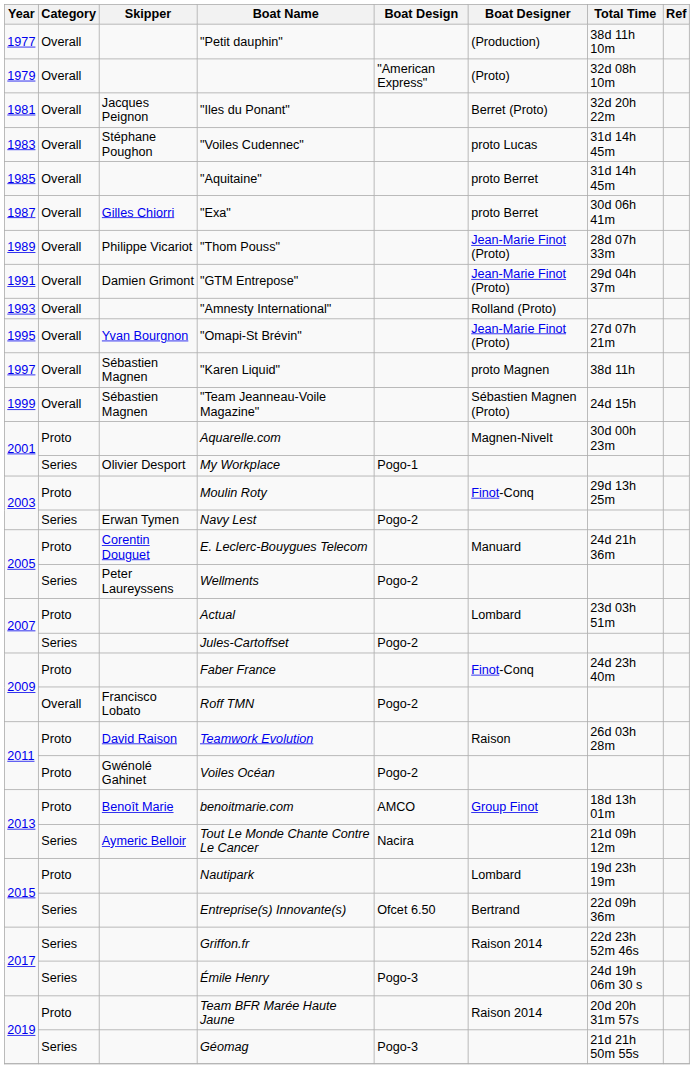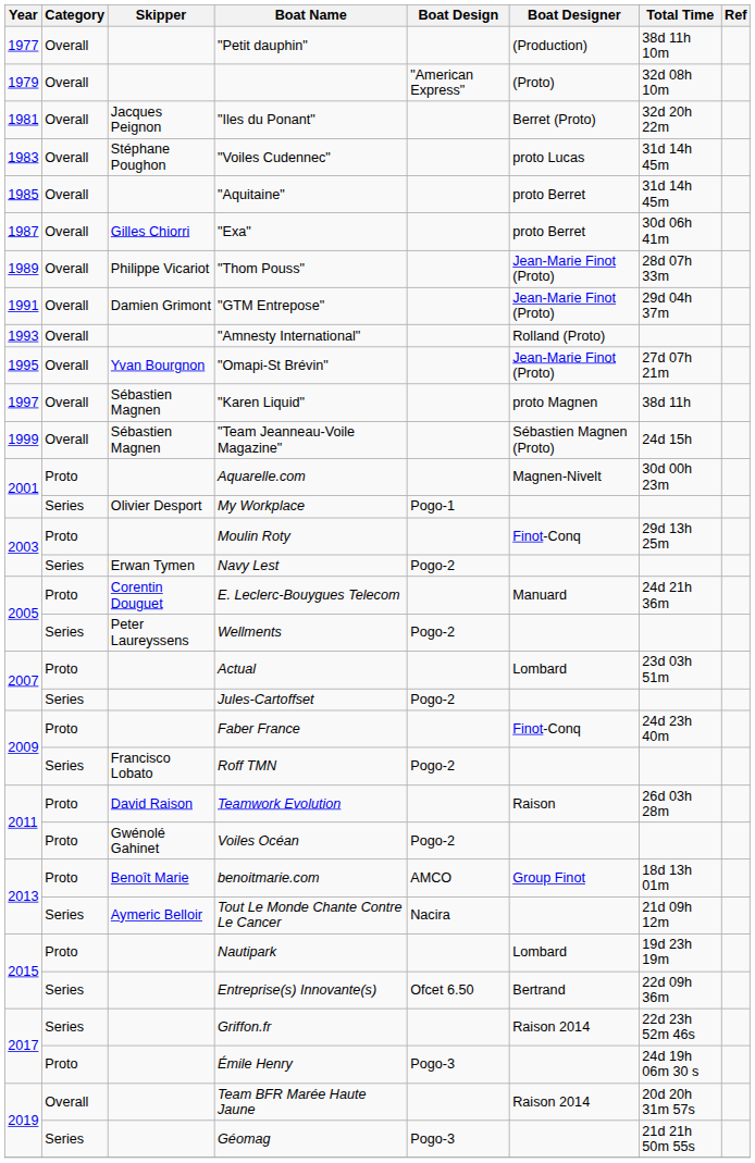 <table class="wikitable sortable">
 <tr>
 <th>Year</th>
 <th>Category</th>
 <th>Skipper</th>
 <th>Boat Name</th>
 <th>Boat Design</th>
 <th>Boat Designer</th>
 <th>Total Time</th>
 <th>Ref</th>
 </tr>
 <tr>
 <td><a href='#'>1977</a></td>
 <td>Overall</td>
 <td></td>
 <td>"Petit dauphin"</td>
 <td></td>
 <td>(Production)</td>
 <td>38d 11h 10m</td>
 <td></td>
 </tr>
 <tr>
 <td><a href='#'>1979</a></td>
 <td>Overall</td>
 <td></td>
 <td></td>
 <td>"American Express"</td>
 <td>(Proto)</td>
 <td>32d 08h 10m</td>
 <td></td>
 </tr>
 <tr>
 <td><a href='#'>1981</a></td>
 <td>Overall</td>
 <td>Jacques Peignon</td>
 <td>"Iles du Ponant"</td>
 <td></td>
 <td>Berret (Proto)</td>
 <td>32d 20h 22m</td>
 <td></td>
 </tr>
 <tr>
 <td><a href='#'>1983</a></td>
 <td>Overall</td>
 <td>Stéphane Poughon</td>
 <td>"Voiles Cudennec"</td>
 <td></td>
 <td>proto Lucas</td>
 <td>31d 14h 45m</td>
 <td></td>
 </tr>
 <tr>
 <td><a href='#'>1985</a></td>
 <td>Overall</td>
 <td></td>
 <td>"Aquitaine"</td>
 <td></td>
 <td>proto Berret</td>
 <td>31d 14h 45m</td>
 <td></td>
 </tr>
 <tr>
 <td><a href='#'>1987</a></td>
 <td>Overall</td>
 <td><a href='#'>Gilles Chiorri</a></td>
 <td>"Exa"</td>
 <td></td>
 <td>proto Berret</td>
 <td>30d 06h 41m</td>
 <td></td>
 </tr>
 <tr>
 <td><a href='#'>1989</a></td>
 <td>Overall</td>
 <td>Philippe Vicariot</td>
 <td>"Thom Pouss"</td>
 <td></td>
 <td><a href='#'>Jean-Marie Finot</a> (Proto)</td>
 <td>28d 07h 33m</td>
 <td></td>
 </tr>
 <tr>
 <td><a href='#'>1991</a></td>
 <td>Overall</td>
 <td>Damien Grimont</td>
 <td>"GTM Entrepose"</td>
 <td></td>
 <td><a href='#'>Jean-Marie Finot</a> (Proto)</td>
 <td>29d 04h 37m</td>
 <td></td>
 </tr>
 <tr>
 <td><a href='#'>1993</a></td>
 <td>Overall</td>
 <td></td>
 <td>"Amnesty International"</td>
 <td></td>
 <td>Rolland (Proto)</td>
 <td></td>
 <td></td>
 </tr>
 <tr>
 <td><a href='#'>1995</a></td>
 <td>Overall</td>
 <td><a href='#'>Yvan Bourgnon</a></td>
 <td>"Omapi-St Brévin"</td>
 <td></td>
 <td><a href='#'>Jean-Marie Finot</a> (Proto)</td>
 <td>27d 07h 21m</td>
 <td></td>
 </tr>
 <tr>
 <td><a href='#'>1997</a></td>
 <td>Overall</td>
 <td>Sébastien Magnen</td>
 <td>"Karen Liquid"</td>
 <td></td>
 <td>proto Magnen</td>
 <td>38d 11h</td>
 <td></td>
 </tr>
 <tr>
 <td><a href='#'>1999</a></td>
 <td>Overall</td>
 <td>Sébastien Magnen</td>
 <td>"Team Jeanneau-Voile Magazine"</td>
 <td></td>
 <td>Sébastien Magnen (Proto)</td>
 <td>24d 15h</td>
 <td></td>
 </tr>
 <tr>
 <td rowspan="2"><a href='#'>2001</a></td>
 <td>Proto</td>
 <td></td>
 <td><em>Aquarelle.com</em></td>
 <td></td>
 <td>Magnen-Nivelt</td>
 <td>30d 00h 23m</td>
 <td></td>
 </tr>
 <tr>
 <td>Series</td>
 <td>Olivier Desport</td>
 <td><em>My Workplace</em></td>
 <td>Pogo-1</td>
 <td></td>
 <td></td>
 <td></td>
 </tr>
 <tr>
 <td rowspan="2"><a href='#'>2003</a></td>
 <td>Proto</td>
 <td></td>
 <td><em>Moulin Roty</em></td>
 <td></td>
 <td><a href='#'>Finot</a>-Conq</td>
 <td>29d 13h 25m</td>
 <td></td>
 </tr>
 <tr>
 <td>Series</td>
 <td>Erwan Tymen</td>
 <td><em>Navy Lest</em></td>
 <td>Pogo-2</td>
 <td></td>
 <td></td>
 <td></td>
 </tr>
 <tr>
 <td rowspan="2"><a href='#'>2005</a></td>
 <td>Proto</td>
 <td><a href='#'>Corentin Douguet</a></td>
 <td><em>E. Leclerc-Bouygues Telecom</em></td>
 <td></td>
 <td>Manuard</td>
 <td>24d 21h 36m</td>
 <td></td>
 </tr>
 <tr>
 <td>Series</td>
 <td>Peter Laureyssens</td>
 <td><em>Wellments</em></td>
 <td>Pogo-2</td>
 <td></td>
 <td></td>
 <td></td>
 </tr>
 <tr>
 <td rowspan="2"><a href='#'>2007</a></td>
 <td>Proto</td>
 <td></td>
 <td><em>Actual</em></td>
 <td></td>
 <td>Lombard</td>
 <td>23d 03h 51m</td>
 <td></td>
 </tr>
 <tr>
 <td>Series</td>
 <td></td>
 <td><em>Jules-Cartoffset</em></td>
 <td>Pogo-2</td>
 <td></td>
 <td></td>
 <td></td>
 </tr>
 <tr>
 <td rowspan="2"><a href='#'>2009</a></td>
 <td>Proto</td>
 <td></td>
 <td><em>Faber France</em></td>
 <td></td>
 <td><a href='#'>Finot</a>-Conq</td>
 <td>24d 23h 40m</td>
 <td></td>
 </tr>
 <tr>
-<td>Overall</td>
+<td>Series</td>
 <td>Francisco Lobato</td>
 <td><em>Roff TMN</em></td>
 <td>Pogo-2</td>
 <td></td>
 <td></td>
 <td></td>
 </tr>
 <tr>
 <td rowspan="2"><a href='#'>2011</a></td>
 <td>Proto</td>
 <td><a href='#'>David Raison</a></td>
 <td><em><a href='#'>Teamwork Evolution</a></em></td>
 <td></td>
 <td>Raison</td>
 <td>26d 03h 28m</td>
 <td></td>
 </tr>
 <tr>
 <td>Proto</td>
 <td>Gwénolé Gahinet</td>
 <td><em>Voiles Océan</em></td>
 <td>Pogo-2</td>
 <td></td>
 <td></td>
 <td></td>
 </tr>
 <tr>
 <td rowspan="2"><a href='#'>2013</a></td>
 <td>Proto</td>
 <td><a href='#'>Benoît Marie</a></td>
 <td><em>benoitmarie.com</em></td>
 <td>AMCO</td>
 <td><a href='#'>Group Finot</a></td>
 <td>18d 13h 01m</td>
 <td></td>
 </tr>
 <tr>
 <td>Series</td>
 <td><a href='#'>Aymeric Belloir</a></td>
 <td><em>Tout Le Monde Chante Contre Le Cancer</em></td>
 <td>Nacira</td>
 <td></td>
 <td>21d 09h 12m</td>
 <td></td>
 </tr>
 <tr>
 <td rowspan="2"><a href='#'>2015</a></td>
 <td>Proto</td>
 <td></td>
 <td><em>Nautipark</em></td>
 <td></td>
 <td>Lombard</td>
 <td>19d 23h 19m</td>
 <td></td>
 </tr>
 <tr>
 <td>Series</td>
 <td></td>
 <td><em>Entreprise(s) Innovante(s)</em></td>
 <td>Ofcet 6.50</td>
 <td>Bertrand</td>
 <td>22d 09h 36m</td>
 <td></td>
 </tr>
 <tr>
 <td rowspan="2"><a href='#'>2017</a></td>
 <td>Series</td>
 <td></td>
 <td><em>Griffon.fr</em></td>
 <td></td>
 <td>Raison 2014</td>
 <td>22d 23h 52m 46s</td>
 <td></td>
 </tr>
 <tr>
-<td>Series</td>
+<td>Proto</td>
 <td></td>
 <td><em>Émile Henry</em></td>
 <td>Pogo-3</td>
 <td></td>
 <td>24d 19h 06m 30 s</td>
 <td></td>
 </tr>
 <tr>
 <td rowspan="2"><a href='#'>2019</a></td>
-<td>Proto</td>
+<td>Overall</td>
 <td></td>
 <td><em>Team BFR Marée Haute Jaune</em></td>
 <td></td>
 <td>Raison 2014</td>
 <td>20d 20h 31m 57s</td>
 <td></td>
 </tr>
 <tr>
 <td>Series</td>
 <td></td>
 <td><em>Géomag</em></td>
 <td>Pogo-3</td>
 <td></td>
 <td>21d 21h 50m 55s</td>
 <td></td>
 </tr>
 <tr>
 </tr>
 </table>
